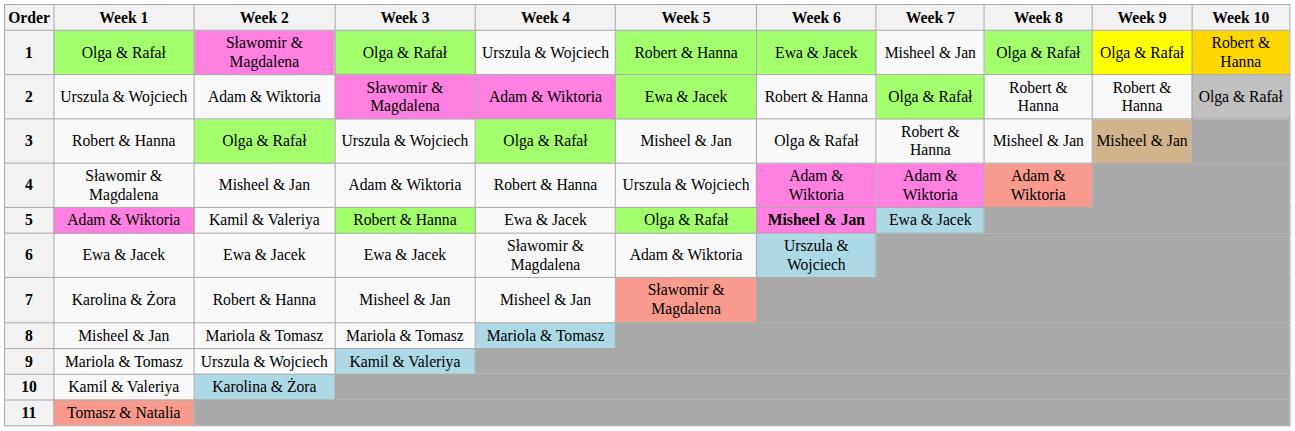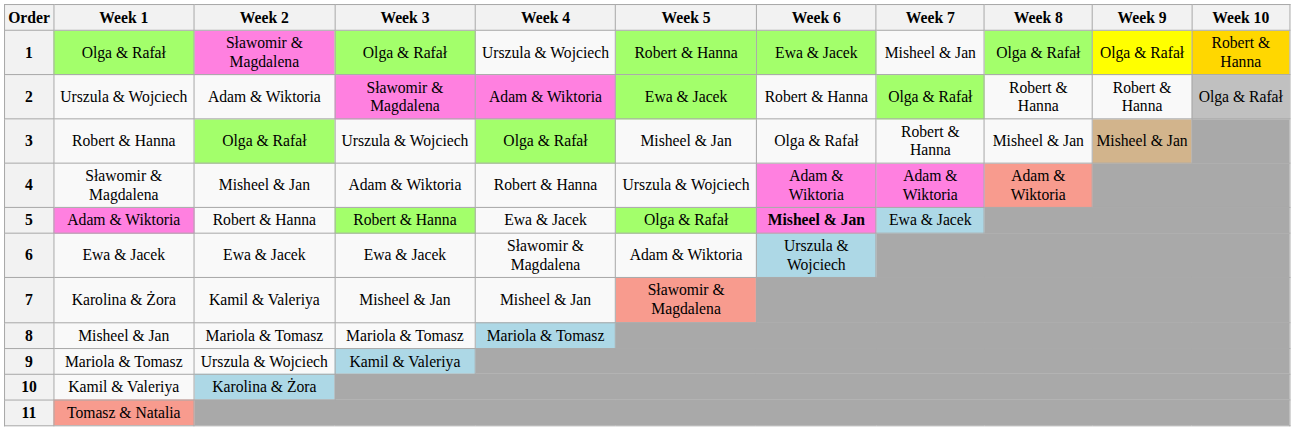 <table class="wikitable" style="font-size:95%; text-align:center">
 <tr>
 <th>Order</th>
 <th>Week 1</th>
 <th>Week 2</th>
 <th>Week 3</th>
 <th>Week 4</th>
 <th>Week 5</th>
 <th>Week 6</th>
 <th>Week 7</th>
 <th>Week 8</th>
 <th>Week 9</th>
 <th>Week 10</th>
 </tr>
 <tr>
 <th>1</th>
 <td style="background:#A3FF6B;">Olga & Rafał</td>
 <td style="background:#FF80E0;">Sławomir & Magdalena</td>
 <td style="background:#A3FF6B;">Olga & Rafał</td>
 <td>Urszula & Wojciech</td>
 <td style="background:#A3FF6B;">Robert & Hanna</td>
 <td style="background:#A3FF6B;">Ewa & Jacek</td>
 <td>Misheel & Jan</td>
 <td style="background:#A3FF6B;">Olga & Rafał</td>
 <td style="background:yellow">Olga & Rafał</td>
 <td style="background:gold">Robert & Hanna</td>
 </tr>
 <tr>
 <th>2</th>
 <td>Urszula & Wojciech</td>
 <td>Adam & Wiktoria</td>
 <td style="background:#FF80E0;">Sławomir & Magdalena</td>
 <td style="background:#FF80E0;">Adam & Wiktoria</td>
 <td style="background:#A3FF6B;">Ewa & Jacek</td>
 <td>Robert & Hanna</td>
 <td style="background:#A3FF6B;">Olga & Rafał</td>
 <td>Robert & Hanna</td>
 <td>Robert & Hanna</td>
 <td style="background:silver">Olga & Rafał</td>
 </tr>
 <tr>
 <th>3</th>
 <td>Robert & Hanna</td>
 <td style="background:#A3FF6B;">Olga & Rafał</td>
 <td>Urszula & Wojciech</td>
 <td style="background:#A3FF6B;">Olga & Rafał</td>
 <td>Misheel & Jan</td>
 <td>Olga & Rafał</td>
 <td>Robert & Hanna</td>
 <td>Misheel & Jan</td>
 <td style="background:tan;">Misheel & Jan</td>
 <td style="background:darkgrey;"></td>
 </tr>
 <tr>
 <th>4</th>
 <td>Sławomir & Magdalena</td>
 <td>Misheel & Jan</td>
 <td>Adam & Wiktoria</td>
 <td>Robert & Hanna</td>
 <td>Urszula & Wojciech</td>
 <td style="background:#FF80E0;">Adam & Wiktoria</td>
 <td style="background:#FF80E0;">Adam & Wiktoria</td>
 <td style="background:#F89B8E;">Adam & Wiktoria</td>
 <td style="background:darkgrey;" colspan="2"></td>
 </tr>
 <tr>
 <th>5</th>
 <td style="background:#FF80E0;">Adam & Wiktoria</td>
-<td>Kamil & Valeriya</td>
+<td>Robert & Hanna</td>
 <td style="background:#A3FF6B;">Robert & Hanna</td>
 <td>Ewa & Jacek</td>
 <td style="background:#A3FF6B;">Olga & Rafał</td>
 <td style="background:#FF80E0;"><strong>Misheel & Jan</strong></td>
 <td style="background:lightblue;">Ewa & Jacek</td>
 <td style="background:darkgrey;" colspan="3"></td>
 </tr>
 <tr>
 <th>6</th>
 <td>Ewa & Jacek</td>
 <td>Ewa & Jacek</td>
 <td>Ewa & Jacek</td>
 <td>Sławomir & Magdalena</td>
 <td>Adam & Wiktoria</td>
 <td style="background:lightblue;">Urszula & Wojciech</td>
 <td style="background:darkgrey;" colspan="4"></td>
 </tr>
 <tr>
 <th>7</th>
 <td>Karolina & Żora</td>
-<td>Robert & Hanna</td>
+<td>Kamil & Valeriya</td>
 <td>Misheel & Jan</td>
 <td>Misheel & Jan</td>
 <td style="background:#F89B8E;">Sławomir & Magdalena</td>
 <td style="background:darkgrey;" colspan="5"></td>
 </tr>
 <tr>
 <th>8</th>
 <td>Misheel & Jan</td>
 <td>Mariola & Tomasz</td>
 <td>Mariola & Tomasz</td>
 <td style="background:lightblue;">Mariola & Tomasz</td>
 <td style="background:darkgrey;" colspan="6"></td>
 </tr>
 <tr>
 <th>9</th>
 <td>Mariola & Tomasz</td>
 <td>Urszula & Wojciech</td>
 <td style="background:lightblue;">Kamil & Valeriya</td>
 <td style="background:darkgrey;" colspan="7"></td>
 </tr>
 <tr>
 <th>10</th>
 <td>Kamil & Valeriya</td>
 <td style="background:lightblue;">Karolina & Żora</td>
 <td style="background:darkgrey;" colspan="8"></td>
 </tr>
 <tr>
 <th>11</th>
 <td style="background:#F89B8E;">Tomasz & Natalia</td>
 <td style="background:darkgrey;" colspan="9"></td>
 </tr>
 </table>
